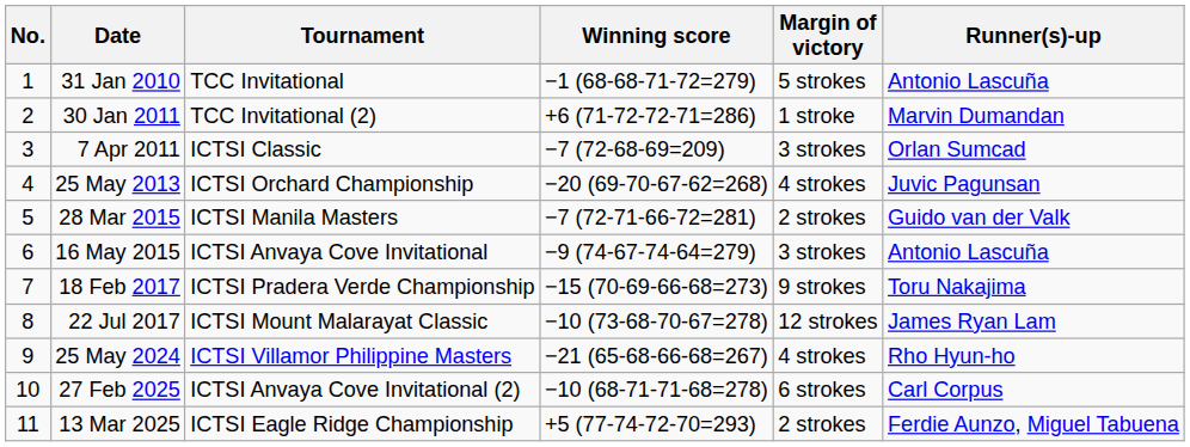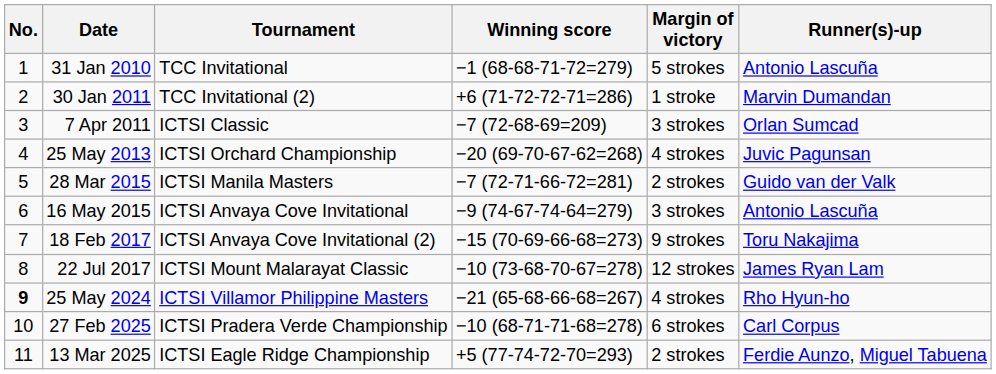 <table class="wikitable" style="font-size:95%;">
 <tr>
 <th>No.</th>
 <th>Date</th>
 <th>Tournament</th>
 <th>Winning score</th>
 <th>Margin of<br>victory</th>
 <th>Runner(s)-up</th>
 </tr>
 <tr>
 <td align=center>1</td>
 <td align=right>31 Jan <a href='#'>2010</a></td>
 <td>TCC Invitational</td>
 <td>−1 (68-68-71-72=279)</td>
 <td>5 strokes</td>
 <td> <a href='#'>Antonio Lascuña</a></td>
 </tr>
 <tr>
 <td align=center>2</td>
 <td align=right>30 Jan <a href='#'>2011</a></td>
 <td>TCC Invitational (2)</td>
 <td>+6 (71-72-72-71=286)</td>
 <td>1 stroke</td>
 <td> <a href='#'>Marvin Dumandan</a></td>
 </tr>
 <tr>
 <td align=center>3</td>
 <td align=right>7 Apr 2011</td>
 <td>ICTSI Classic</td>
 <td>−7 (72-68-69=209)</td>
 <td>3 strokes</td>
 <td> <a href='#'>Orlan Sumcad</a></td>
 </tr>
 <tr>
 <td align=center>4</td>
 <td align=right>25 May <a href='#'>2013</a></td>
 <td>ICTSI Orchard Championship</td>
 <td>−20 (69-70-67-62=268)</td>
 <td>4 strokes</td>
 <td> <a href='#'>Juvic Pagunsan</a></td>
 </tr>
 <tr>
 <td align=center>5</td>
 <td align=right>28 Mar <a href='#'>2015</a></td>
 <td>ICTSI Manila Masters</td>
 <td>−7 (72-71-66-72=281)</td>
 <td>2 strokes</td>
 <td> <a href='#'>Guido van der Valk</a></td>
 </tr>
 <tr>
 <td align=center>6</td>
 <td align=right>16 May 2015</td>
 <td>ICTSI Anvaya Cove Invitational</td>
 <td>−9 (74-67-74-64=279)</td>
 <td>3 strokes</td>
 <td> <a href='#'>Antonio Lascuña</a></td>
 </tr>
 <tr>
 <td align=center>7</td>
 <td align=right>18 Feb <a href='#'>2017</a></td>
-<td>ICTSI Pradera Verde Championship</td>
+<td>ICTSI Anvaya Cove Invitational (2)</td>
 <td>−15 (70-69-66-68=273)</td>
 <td>9 strokes</td>
 <td> <a href='#'>Toru Nakajima</a></td>
 </tr>
 <tr>
 <td align=center>8</td>
 <td align=right>22 Jul 2017</td>
 <td>ICTSI Mount Malarayat Classic</td>
 <td>−10 (73-68-70-67=278)</td>
 <td>12 strokes</td>
 <td> <a href='#'>James Ryan Lam</a></td>
 </tr>
 <tr>
-<td align=center>9</td>
+<td align=center><strong>9</strong></td>
 <td align=right>25 May <a href='#'>2024</a></td>
 <td><a href='#'>ICTSI Villamor Philippine Masters</a></td>
 <td>−21 (65-68-66-68=267)</td>
 <td>4 strokes</td>
 <td> <a href='#'>Rho Hyun-ho</a></td>
 </tr>
 <tr>
 <td align=center>10</td>
 <td align=right>27 Feb <a href='#'>2025</a></td>
-<td>ICTSI Anvaya Cove Invitational (2)</td>
+<td>ICTSI Pradera Verde Championship</td>
 <td>−10 (68-71-71-68=278)</td>
 <td>6 strokes</td>
 <td> <a href='#'>Carl Corpus</a></td>
 </tr>
 <tr>
 <td align=center>11</td>
 <td align=right>13 Mar 2025</td>
 <td>ICTSI Eagle Ridge Championship</td>
 <td>+5 (77-74-72-70=293)</td>
 <td>2 strokes</td>
 <td> <a href='#'>Ferdie Aunzo</a>,  <a href='#'>Miguel Tabuena</a></td>
 </tr>
 </table>
